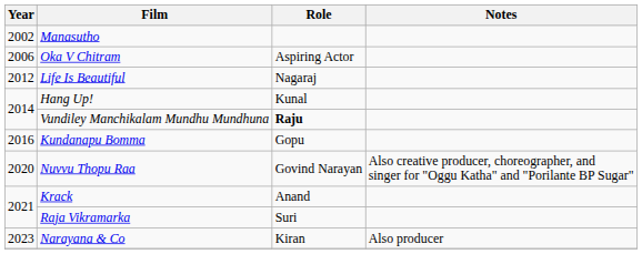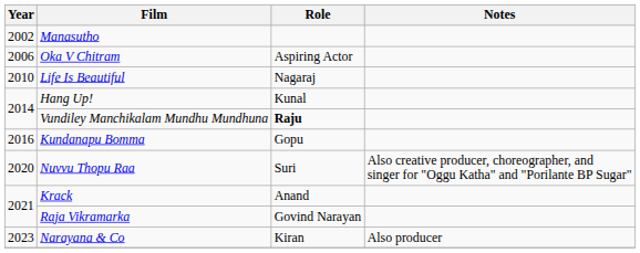 <table class="wikitable">
 <tr style="background:#ccc; text-align:center;">
 <th>Year</th>
 <th>Film</th>
 <th>Role</th>
 <th>Notes</th>
 </tr>
 <tr>
 <td>2002</td>
 <td><em><a href='#'>Manasutho</a></em></td>
 <td></td>
 <td></td>
 </tr>
 <tr>
 <td>2006</td>
 <td><em><a href='#'>Oka V Chitram</a></em></td>
 <td>Aspiring Actor</td>
 <td></td>
 </tr>
 <tr>
-<td>2012</td>
+<td>2010</td>
 <td><em><a href='#'>Life Is Beautiful</a></em></td>
 <td>Nagaraj</td>
 <td></td>
 </tr>
 <tr>
 <td rowspan="2">2014</td>
 <td><em>Hang Up!</em></td>
 <td>Kunal</td>
 <td></td>
 </tr>
 <tr>
 <td><em>Vundiley Manchikalam Mundhu Mundhuna</em></td>
 <td><strong>Raju</strong></td>
 <td></td>
 </tr>
 <tr>
 <td>2016</td>
 <td><em><a href='#'>Kundanapu Bomma</a></em></td>
 <td>Gopu</td>
 <td></td>
 </tr>
 <tr>
 <td>2020</td>
 <td><em><a href='#'>Nuvvu Thopu Raa</a></em></td>
-<td>Govind Narayan</td>
+<td>Suri</td>
 <td>Also creative producer, choreographer, and<br> singer for "Oggu Katha" and "Porilante BP Sugar"</td>
 </tr>
 <tr>
 <td rowspan="2">2021</td>
 <td><a href='#'><em>Krack</em></a></td>
 <td>Anand</td>
 <td></td>
 </tr>
 <tr>
 <td><em><a href='#'>Raja Vikramarka</a></em></td>
-<td>Suri</td>
+<td>Govind Narayan</td>
 <td></td>
 </tr>
 <tr>
 <td>2023</td>
 <td><em><a href='#'>Narayana & Co</a></em></td>
 <td>Kiran</td>
 <td>Also producer</td>
 </tr>
 <tr>
 </tr>
 </table>
